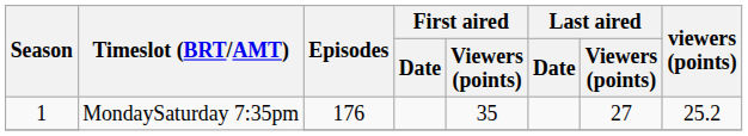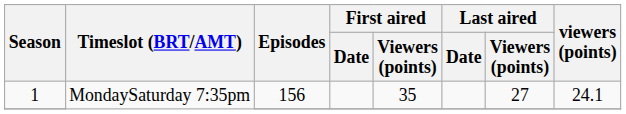 <table class="wikitable" style="text-align: center">
 <tr>
 <th scope="col" rowspan="2">Season</th>
 <th scope="col" rowspan="2">Timeslot (<a href='#'>BRT</a>/<a href='#'>AMT</a>)</th>
 <th scope="col" rowspan="2" colspan="1">Episodes</th>
 <th scope="col" colspan="2">First aired</th>
 <th scope="col" colspan="2">Last aired</th>
 <th scope="col" rowspan="2"> viewers <br> (points)</th>
 </tr>
 <tr>
 <th scope="col">Date</th>
 <th scope="col">Viewers<br>(points)</th>
 <th scope="col">Date</th>
 <th scope="col">Viewers<br>(points)</th>
 </tr>
 <tr>
 <td rowspan="1">1</td>
 <td rowspan="2">MondaySaturday 7:35pm</td>
-<td rowspan="1">176</td>
+<td rowspan="1">156</td>
 <td></td>
 <td rowspan="1">35</td>
 <td></td>
 <td>27</td>
-<td>25.2</td>
+<td>24.1</td>
 </tr>
 <tr>
 </tr>
 </table>
